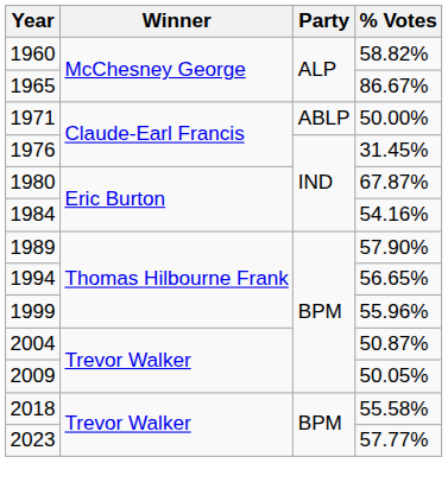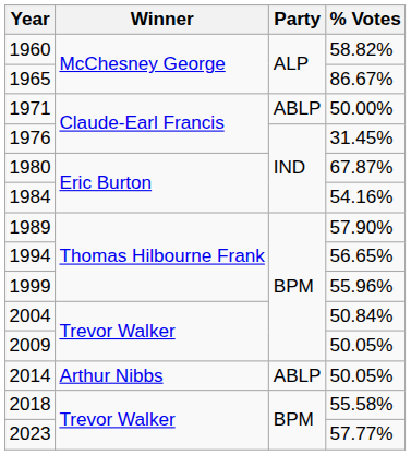 <table class="wikitable sortable">
 <tr>
 <th><strong>Year</strong></th>
 <th><strong>Winner</strong></th>
 <th><strong>Party</strong></th>
 <th><strong>% Votes</strong></th>
 </tr>
 <tr>
 <td>1960</td>
 <td rowspan="2"><a href='#'>McChesney George</a></td>
 <td rowspan="2">ALP</td>
 <td>58.82%</td>
 </tr>
 <tr>
 <td>1965</td>
 <td>86.67%</td>
 </tr>
 <tr>
 <td>1971</td>
 <td rowspan="2"><a href='#'>Claude-Earl Francis</a></td>
 <td>ABLP</td>
 <td>50.00%</td>
 </tr>
 <tr>
 <td>1976</td>
 <td rowspan="3">IND</td>
 <td>31.45%</td>
 </tr>
 <tr>
 <td>1980</td>
 <td rowspan="2"><a href='#'>Eric Burton</a></td>
 <td>67.87%</td>
 </tr>
 <tr>
 <td>1984</td>
 <td>54.16%</td>
 </tr>
 <tr>
 <td>1989</td>
 <td rowspan="3"><a href='#'>Thomas Hilbourne Frank</a></td>
 <td rowspan="5">BPM</td>
 <td>57.90%</td>
 </tr>
 <tr>
 <td>1994</td>
 <td>56.65%</td>
 </tr>
 <tr>
 <td>1999</td>
 <td>55.96%</td>
 </tr>
 <tr>
 <td>2004</td>
 <td rowspan="2"><a href='#'>Trevor Walker</a></td>
-<td>50.87%</td>
+<td>50.84%</td>
 </tr>
 <tr>
 <td>2009</td>
+<td>50.05%</td>
+</tr>
+<tr>
+<td>2014</td>
+<td><a href='#'>Arthur Nibbs</a></td>
+<td>ABLP</td>
 <td>50.05%</td>
 </tr>
 <tr>
 <td>2018</td>
 <td rowspan="2"><a href='#'>Trevor Walker</a></td>
 <td rowspan="2">BPM</td>
 <td>55.58%</td>
 </tr>
 <tr>
 <td>2023</td>
 <td>57.77%</td>
 </tr>
 </table>
